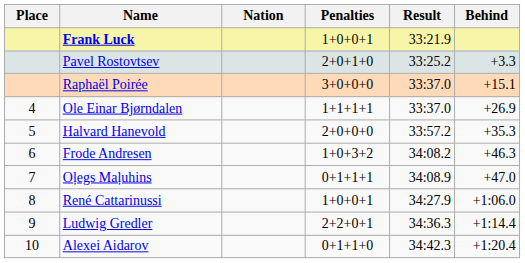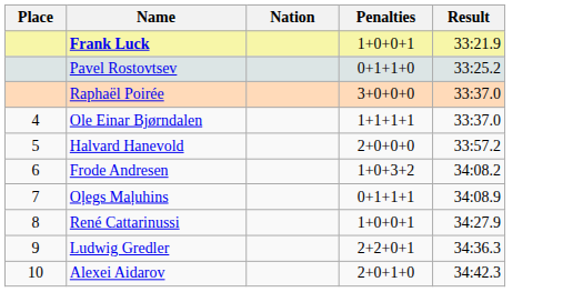 <table class=wikitable style="border:1px solid #AAAAAA;font-size:90%">
 <tr bgcolor="#E4E4E4">
 <th style="border-bottom:1px solid #AAAAAA" width=50>Place</th>
 <th style="border-bottom:1px solid #AAAAAA" width=160>Name</th>
 <th style="border-bottom:1px solid #AAAAAA" width=80>Nation</th>
 <th style="border-bottom:1px solid #AAAAAA" width=80>Penalties</th>
 <th style="border-bottom:1px solid #AAAAAA" width=60>Result</th>
-<th style="border-bottom:1px solid #AAAAAA" width=60>Behind</th>
 </tr>
 <tr bgcolor="#F7F6A8">
 <td align="center"></td>
 <td><strong><a href='#'>Frank Luck</a></strong></td>
 <td align="center"></td>
 <td align="center">1+0+0+1</td>
 <td align="right">33:21.9</td>
-<td align="right"></td>
 </tr>
 <tr bgcolor="#DCE5E5">
 <td align="center"></td>
 <td><a href='#'>Pavel Rostovtsev</a></td>
 <td align="center"></td>
-<td align="center">2+0+1+0</td>
+<td align="center">0+1+1+0</td>
 <td align="right">33:25.2</td>
-<td align="right">+3.3</td>
 </tr>
 <tr bgcolor="#FFDAB9">
 <td align="center"></td>
 <td><a href='#'>Raphaël Poirée</a></td>
 <td align="center"></td>
 <td align="center">3+0+0+0</td>
 <td align="right">33:37.0</td>
-<td align="right">+15.1</td>
 </tr>
 <tr>
 <td align="center">4</td>
 <td><a href='#'>Ole Einar Bjørndalen</a></td>
 <td align="center"></td>
 <td align="center">1+1+1+1</td>
 <td align="right">33:37.0</td>
-<td align="right">+26.9</td>
 </tr>
 <tr>
 <td align="center">5</td>
 <td><a href='#'>Halvard Hanevold</a></td>
 <td align="center"></td>
 <td align="center">2+0+0+0</td>
 <td align="right">33:57.2</td>
-<td align="right">+35.3</td>
 </tr>
 <tr>
 <td align="center">6</td>
 <td><a href='#'>Frode Andresen</a></td>
 <td align="center"></td>
 <td align="center">1+0+3+2</td>
 <td align="right">34:08.2</td>
-<td align="right">+46.3</td>
 </tr>
 <tr>
 <td align="center">7</td>
 <td><a href='#'>Oļegs Maļuhins</a></td>
 <td align="center"></td>
 <td align="center">0+1+1+1</td>
 <td align="right">34:08.9</td>
-<td align="right">+47.0</td>
 </tr>
 <tr>
 <td align="center">8</td>
 <td><a href='#'>René Cattarinussi</a></td>
 <td align="center"></td>
 <td align="center">1+0+0+1</td>
 <td align="right">34:27.9</td>
-<td align="right">+1:06.0</td>
 </tr>
 <tr>
 <td align="center">9</td>
 <td><a href='#'>Ludwig Gredler</a></td>
 <td align="center"></td>
 <td align="center">2+2+0+1</td>
 <td align="right">34:36.3</td>
-<td align="right">+1:14.4</td>
 </tr>
 <tr>
 <td align="center">10</td>
 <td><a href='#'>Alexei Aidarov</a></td>
 <td align="center"></td>
-<td align="center">0+1+1+0</td>
+<td align="center">2+0+1+0</td>
 <td align="right">34:42.3</td>
-<td align="right">+1:20.4</td>
 </tr>
 </table>
